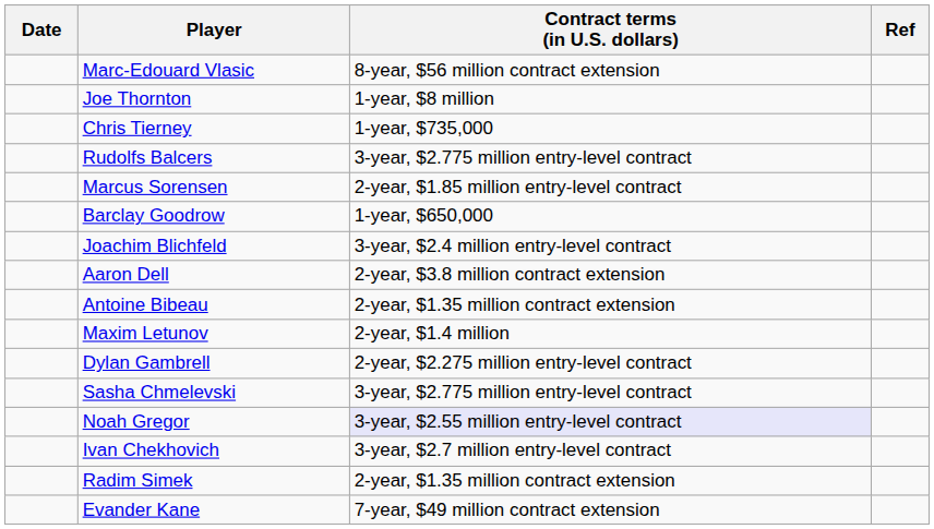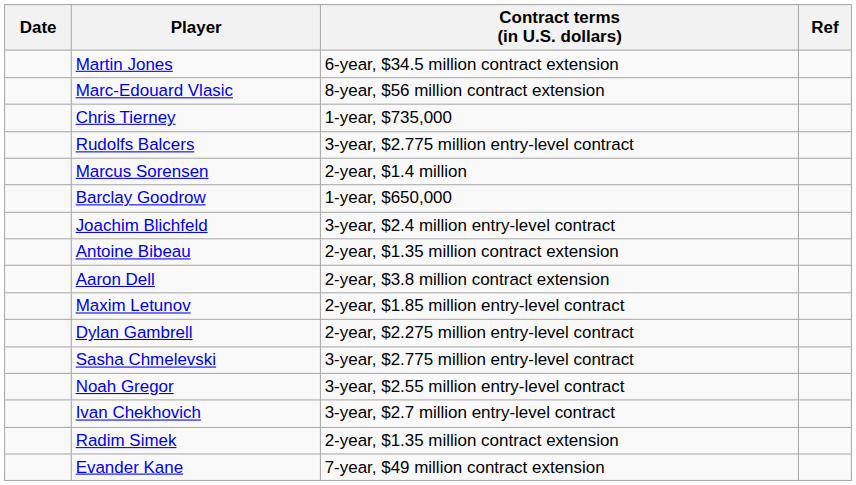 <table class="wikitable" style="border-collapse: collapse; width: 50em; padding: 3;">
 <tr align="center" bgcolor="#dddddd">
 <th>Date</th>
 <th>Player</th>
 <th>Contract terms<br>(in U.S. dollars)</th>
 <th>Ref</th>
 </tr>
 <tr>
 <td></td>
-<td><a href='#'>Marc-Edouard Vlasic</a></td>
-<td>8-year, $56 million contract extension</td>
+<td><a href='#'>Martin Jones</a></td>
+<td>6-year, $34.5 million contract extension</td>
 <td></td>
 </tr>
 <tr>
 <td></td>
-<td><a href='#'>Joe Thornton</a></td>
-<td>1-year, $8 million</td>
+<td><a href='#'>Marc-Edouard Vlasic</a></td>
+<td>8-year, $56 million contract extension</td>
 <td></td>
 </tr>
 <tr>
 <td></td>
 <td><a href='#'>Chris Tierney</a></td>
 <td>1-year, $735,000</td>
 <td></td>
 </tr>
 <tr>
 <td></td>
 <td><a href='#'>Rudolfs Balcers</a></td>
 <td>3-year, $2.775 million entry-level contract</td>
 <td></td>
 </tr>
 <tr>
 <td></td>
 <td><a href='#'>Marcus Sorensen</a></td>
-<td>2-year, $1.85 million entry-level contract</td>
+<td>2-year, $1.4 million</td>
 <td></td>
 </tr>
 <tr>
 <td></td>
 <td><a href='#'>Barclay Goodrow</a></td>
 <td>1-year, $650,000</td>
 <td></td>
 </tr>
 <tr>
 <td></td>
 <td><a href='#'>Joachim Blichfeld</a></td>
 <td>3-year, $2.4 million entry-level contract</td>
 <td></td>
 </tr>
 <tr>
 <td></td>
+<td><a href='#'>Antoine Bibeau</a></td>
+<td>2-year, $1.35 million contract extension</td>
+<td></td>
+</tr>
+<tr>
+<td></td>
 <td><a href='#'>Aaron Dell</a></td>
 <td>2-year, $3.8 million contract extension</td>
 <td></td>
 </tr>
 <tr>
 <td></td>
-<td><a href='#'>Antoine Bibeau</a></td>
-<td>2-year, $1.35 million contract extension</td>
-<td></td>
-</tr>
-<tr>
-<td></td>
 <td><a href='#'>Maxim Letunov</a></td>
-<td>2-year, $1.4 million</td>
+<td>2-year, $1.85 million entry-level contract</td>
 <td></td>
 </tr>
 <tr>
 <td></td>
 <td><a href='#'>Dylan Gambrell</a></td>
 <td>2-year, $2.275 million entry-level contract</td>
 <td></td>
 </tr>
 <tr>
 <td></td>
 <td><a href='#'>Sasha Chmelevski</a></td>
 <td>3-year, $2.775 million entry-level contract</td>
 <td></td>
 </tr>
 <tr>
 <td></td>
 <td><a href='#'>Noah Gregor</a></td>
-<td style="background: lavender;">3-year, $2.55 million entry-level contract</td>
+<td>3-year, $2.55 million entry-level contract</td>
 <td></td>
 </tr>
 <tr>
 <td></td>
 <td><a href='#'>Ivan Chekhovich</a></td>
 <td>3-year, $2.7 million entry-level contract</td>
 <td></td>
 </tr>
 <tr>
 <td></td>
 <td><a href='#'>Radim Simek</a></td>
 <td>2-year, $1.35 million contract extension</td>
 <td></td>
 </tr>
 <tr>
 <td></td>
 <td><a href='#'>Evander Kane</a></td>
 <td>7-year, $49 million contract extension</td>
 <td></td>
 </tr>
 </table>
